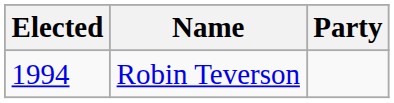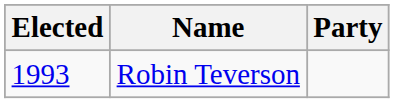 <table class="wikitable">
 <tr>
 <th>Elected</th>
 <th>Name</th>
 <th colspan=2>Party</th>
 </tr>
 <tr>
-<td><a href='#'>1994</a></td>
+<td><a href='#'>1993</a></td>
 <td><a href='#'>Robin Teverson</a></td>
 <td></td>
 </tr>
 </table>
